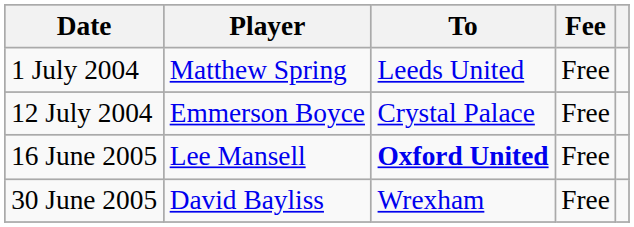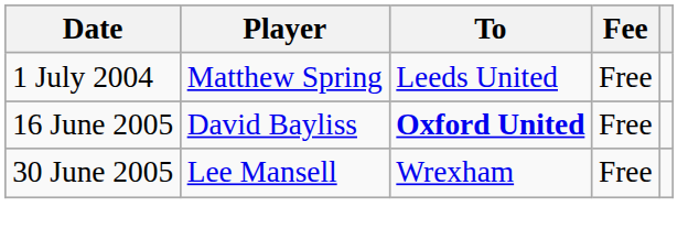 <table class="wikitable">
 <tr>
 <th>Date</th>
 <th>Player</th>
 <th>To</th>
 <th>Fee</th>
 <th></th>
 </tr>
 <tr>
 <td>1 July 2004</td>
 <td> <a href='#'>Matthew Spring</a></td>
 <td><a href='#'>Leeds United</a></td>
 <td align="right">Free</td>
 <td align="center"></td>
 </tr>
 <tr>
-<td>12 July 2004</td>
-<td> <a href='#'>Emmerson Boyce</a></td>
-<td><a href='#'>Crystal Palace</a></td>
-<td align="right">Free</td>
-<td align="center"></td>
-</tr>
-<tr>
 <td>16 June 2005</td>
-<td> <a href='#'>Lee Mansell</a></td>
+<td> <a href='#'>David Bayliss</a></td>
 <td><strong><a href='#'>Oxford United</a></strong></td>
 <td align="right">Free</td>
 <td align="center"></td>
 </tr>
 <tr>
 <td>30 June 2005</td>
-<td> <a href='#'>David Bayliss</a></td>
+<td> <a href='#'>Lee Mansell</a></td>
 <td><a href='#'>Wrexham</a></td>
 <td align="right">Free</td>
 <td align="center"></td>
 </tr>
 </table>
